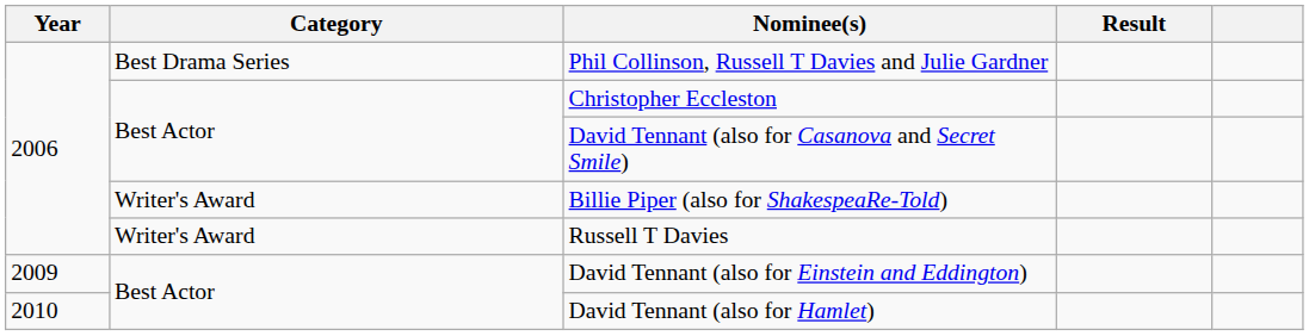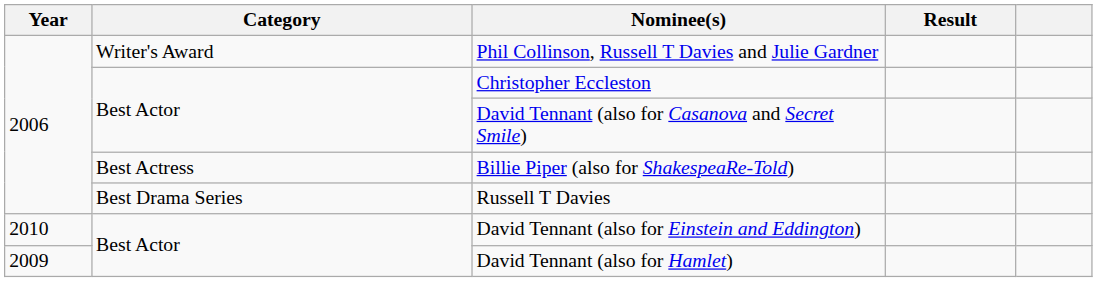 <table class="wikitable" style="width:70%">
 <tr>
 <th style="width:8%">Year</th>
 <th style="width:35%">Category</th>
 <th style="width:38%">Nominee(s)</th>
 <th style="width:12%">Result</th>
 <th style="width:7%"></th>
 </tr>
 <tr>
 <td rowspan="5">2006</td>
-<td>Best Drama Series</td>
+<td>Writer's Award</td>
 <td><a href='#'>Phil Collinson</a>, <a href='#'>Russell T Davies</a> and <a href='#'>Julie Gardner</a></td>
 <td></td>
 <td></td>
 </tr>
 <tr>
 <td rowspan="2">Best Actor</td>
 <td><a href='#'>Christopher Eccleston</a></td>
 <td></td>
 <td></td>
 </tr>
 <tr>
 <td><a href='#'>David Tennant</a> (also for <em><a href='#'>Casanova</a></em> and <em><a href='#'>Secret Smile</a></em>)</td>
 <td></td>
 <td></td>
 </tr>
 <tr>
-<td>Writer's Award</td>
+<td>Best Actress</td>
 <td><a href='#'>Billie Piper</a> (also for <em><a href='#'>ShakespeaRe-Told</a></em>)</td>
 <td></td>
 <td></td>
 </tr>
 <tr>
-<td>Writer's Award</td>
+<td>Best Drama Series</td>
 <td>Russell T Davies</td>
 <td></td>
 <td></td>
 </tr>
 <tr>
-<td>2009</td>
+<td>2010</td>
 <td rowspan="2">Best Actor</td>
 <td>David Tennant (also for <em><a href='#'>Einstein and Eddington</a></em>)</td>
 <td></td>
 <td></td>
 </tr>
 <tr>
-<td>2010</td>
+<td>2009</td>
 <td>David Tennant (also for <em><a href='#'>Hamlet</a></em>)</td>
 <td></td>
 <td></td>
 </tr>
 </table>
